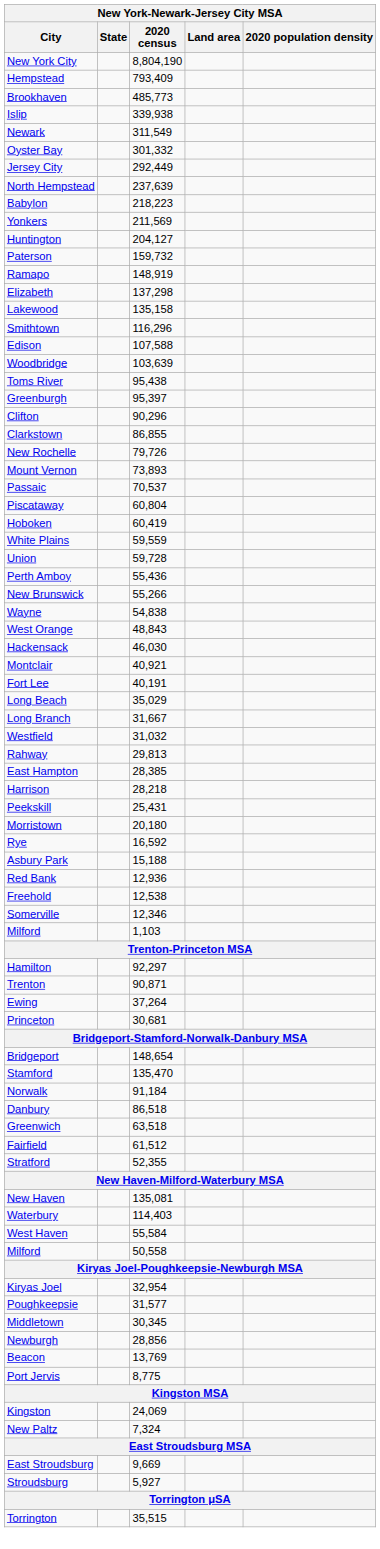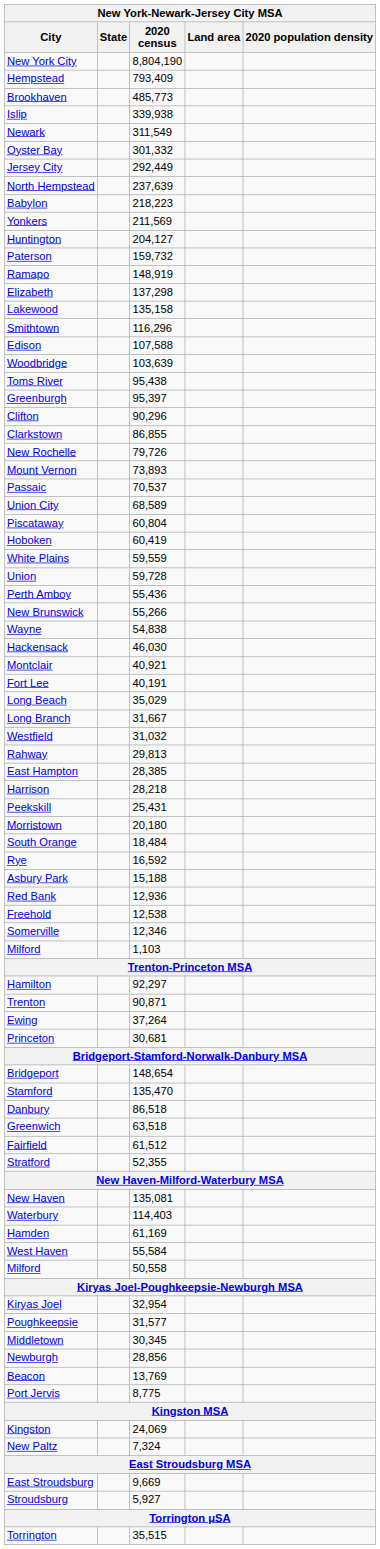 <table class="wikitable">
 <tr>
 <th colspan="5">New York-Newark-Jersey City MSA</th>
 </tr>
 <tr>
 <th>City</th>
 <th>State</th>
 <th>2020<br>census</th>
 <th>Land area</th>
 <th>2020 population density</th>
 </tr>
 <tr>
 <td><a href='#'>New York City</a></td>
 <td></td>
 <td>8,804,190</td>
 <td></td>
 <td></td>
 </tr>
 <tr>
 <td><a href='#'>Hempstead</a></td>
 <td></td>
 <td>793,409</td>
 <td></td>
 <td></td>
 </tr>
 <tr>
 <td><a href='#'>Brookhaven</a></td>
 <td></td>
 <td>485,773</td>
 <td></td>
 <td></td>
 </tr>
 <tr>
 <td><a href='#'>Islip</a></td>
 <td></td>
 <td>339,938</td>
 <td></td>
 <td></td>
 </tr>
 <tr>
 <td><a href='#'>Newark</a></td>
 <td></td>
 <td>311,549</td>
 <td></td>
 <td></td>
 </tr>
 <tr>
 <td><a href='#'>Oyster Bay</a></td>
 <td></td>
 <td>301,332</td>
 <td></td>
 <td></td>
 </tr>
 <tr>
 <td><a href='#'>Jersey City</a></td>
 <td></td>
 <td>292,449</td>
 <td></td>
 <td></td>
 </tr>
 <tr>
 <td><a href='#'>North Hempstead</a></td>
 <td></td>
 <td>237,639</td>
 <td></td>
 <td></td>
 </tr>
 <tr>
 <td><a href='#'>Babylon</a></td>
 <td></td>
 <td>218,223</td>
 <td></td>
 <td></td>
 </tr>
 <tr>
 <td><a href='#'>Yonkers</a></td>
 <td></td>
 <td>211,569</td>
 <td></td>
 <td></td>
 </tr>
 <tr>
 <td><a href='#'>Huntington</a></td>
 <td></td>
 <td>204,127</td>
 <td></td>
 <td></td>
 </tr>
 <tr>
 <td><a href='#'>Paterson</a></td>
 <td></td>
 <td>159,732</td>
 <td></td>
 <td></td>
 </tr>
 <tr>
 <td><a href='#'>Ramapo</a></td>
 <td></td>
 <td>148,919</td>
 <td></td>
 <td></td>
 </tr>
 <tr>
 <td><a href='#'>Elizabeth</a></td>
 <td></td>
 <td>137,298</td>
 <td></td>
 <td></td>
 </tr>
 <tr>
 <td><a href='#'>Lakewood</a></td>
 <td></td>
 <td>135,158</td>
 <td></td>
 <td></td>
 </tr>
 <tr>
 <td><a href='#'>Smithtown</a></td>
 <td></td>
 <td>116,296</td>
 <td></td>
 <td></td>
 </tr>
 <tr>
 <td><a href='#'>Edison</a></td>
 <td></td>
 <td>107,588</td>
 <td></td>
 <td></td>
 </tr>
 <tr>
 <td><a href='#'>Woodbridge</a></td>
 <td></td>
 <td>103,639</td>
 <td></td>
 <td></td>
 </tr>
 <tr>
 <td><a href='#'>Toms River</a></td>
 <td></td>
 <td>95,438</td>
 <td></td>
 <td></td>
 </tr>
 <tr>
 <td><a href='#'>Greenburgh</a></td>
 <td></td>
 <td>95,397</td>
 <td></td>
 <td></td>
 </tr>
 <tr>
 <td><a href='#'>Clifton</a></td>
 <td></td>
 <td>90,296</td>
 <td></td>
 <td></td>
 </tr>
 <tr>
 <td><a href='#'>Clarkstown</a></td>
 <td></td>
 <td>86,855</td>
 <td></td>
 <td></td>
 </tr>
 <tr>
 <td><a href='#'>New Rochelle</a></td>
 <td></td>
 <td>79,726</td>
 <td></td>
 <td></td>
 </tr>
 <tr>
 <td><a href='#'>Mount Vernon</a></td>
 <td></td>
 <td>73,893</td>
 <td></td>
 <td></td>
 </tr>
 <tr>
 <td><a href='#'>Passaic</a></td>
 <td></td>
 <td>70,537</td>
 <td></td>
 <td></td>
 </tr>
 <tr>
+<td><a href='#'>Union City</a></td>
+<td></td>
+<td>68,589</td>
+<td></td>
+<td></td>
+</tr>
+<tr>
 <td><a href='#'>Piscataway</a></td>
 <td></td>
 <td>60,804</td>
 <td></td>
 <td></td>
 </tr>
 <tr>
 <td><a href='#'>Hoboken</a></td>
 <td></td>
 <td>60,419</td>
 <td></td>
 <td></td>
 </tr>
 <tr>
 <td><a href='#'>White Plains</a></td>
 <td></td>
 <td>59,559</td>
 <td></td>
 <td></td>
 </tr>
 <tr>
 <td><a href='#'>Union</a></td>
 <td></td>
 <td>59,728</td>
 <td></td>
 <td></td>
 </tr>
 <tr>
 <td><a href='#'>Perth Amboy</a></td>
 <td></td>
 <td>55,436</td>
 <td></td>
 <td></td>
 </tr>
 <tr>
 <td><a href='#'>New Brunswick</a></td>
 <td></td>
 <td>55,266</td>
 <td></td>
 <td></td>
 </tr>
 <tr>
 <td><a href='#'>Wayne</a></td>
 <td></td>
 <td>54,838</td>
-<td></td>
-<td></td>
-</tr>
-<tr>
-<td><a href='#'>West Orange</a></td>
-<td></td>
-<td>48,843</td>
 <td></td>
 <td></td>
 </tr>
 <tr>
 <td><a href='#'>Hackensack</a></td>
 <td></td>
 <td>46,030</td>
 <td></td>
 <td></td>
 </tr>
 <tr>
 <td><a href='#'>Montclair</a></td>
 <td></td>
 <td>40,921</td>
 <td></td>
 <td></td>
 </tr>
 <tr>
 <td><a href='#'>Fort Lee</a></td>
 <td></td>
 <td>40,191</td>
 <td></td>
 <td></td>
 </tr>
 <tr>
 <td><a href='#'>Long Beach</a></td>
 <td></td>
 <td>35,029</td>
 <td></td>
 <td></td>
 </tr>
 <tr>
 <td><a href='#'>Long Branch</a></td>
 <td></td>
 <td>31,667</td>
 <td></td>
 <td></td>
 </tr>
 <tr>
 <td><a href='#'>Westfield</a></td>
 <td></td>
 <td>31,032</td>
 <td></td>
 <td></td>
 </tr>
 <tr>
 <td><a href='#'>Rahway</a></td>
 <td></td>
 <td>29,813</td>
 <td></td>
 <td></td>
 </tr>
 <tr>
 <td><a href='#'>East Hampton</a></td>
 <td></td>
 <td>28,385</td>
 <td></td>
 <td></td>
 </tr>
 <tr>
 <td><a href='#'>Harrison</a></td>
 <td></td>
 <td>28,218</td>
 <td></td>
 <td></td>
 </tr>
 <tr>
 <td><a href='#'>Peekskill</a></td>
 <td></td>
 <td>25,431</td>
 <td></td>
 <td></td>
 </tr>
 <tr>
 <td><a href='#'>Morristown</a></td>
 <td></td>
 <td>20,180</td>
+<td></td>
+<td></td>
+</tr>
+<tr>
+<td><a href='#'>South Orange</a></td>
+<td></td>
+<td>18,484</td>
 <td></td>
 <td></td>
 </tr>
 <tr>
 <td><a href='#'>Rye</a></td>
 <td></td>
 <td>16,592</td>
 <td></td>
 <td></td>
 </tr>
 <tr>
 <td><a href='#'>Asbury Park</a></td>
 <td></td>
 <td>15,188</td>
 <td></td>
 <td></td>
 </tr>
 <tr>
 <td><a href='#'>Red Bank</a></td>
 <td></td>
 <td>12,936</td>
 <td></td>
 <td></td>
 </tr>
 <tr>
 <td><a href='#'>Freehold</a></td>
 <td></td>
 <td>12,538</td>
 <td></td>
 <td></td>
 </tr>
 <tr>
 <td><a href='#'>Somerville</a></td>
 <td></td>
 <td>12,346</td>
 <td></td>
 <td></td>
 </tr>
 <tr>
 <td><a href='#'>Milford</a></td>
 <td></td>
 <td>1,103</td>
 <td></td>
 <td></td>
 </tr>
 <tr>
 <th colspan="5"><a href='#'>Trenton-Princeton MSA</a></th>
 </tr>
 <tr>
 <td><a href='#'>Hamilton</a></td>
 <td></td>
 <td>92,297</td>
 <td></td>
 <td></td>
 </tr>
 <tr>
 <td><a href='#'>Trenton</a></td>
 <td></td>
 <td>90,871</td>
 <td></td>
 <td></td>
 </tr>
 <tr>
 <td><a href='#'>Ewing</a></td>
 <td></td>
 <td>37,264</td>
 <td></td>
 <td></td>
 </tr>
 <tr>
 <td><a href='#'>Princeton</a></td>
 <td></td>
 <td>30,681</td>
 <td></td>
 <td></td>
 </tr>
 <tr>
 <th colspan="5"><a href='#'>Bridgeport-Stamford-Norwalk-Danbury MSA</a></th>
 </tr>
 <tr>
 <td><a href='#'>Bridgeport</a></td>
 <td></td>
 <td>148,654</td>
 <td></td>
 <td></td>
 </tr>
 <tr>
 <td><a href='#'>Stamford</a></td>
 <td></td>
 <td>135,470</td>
 <td></td>
 <td></td>
 </tr>
 <tr>
-<td><a href='#'>Norwalk</a></td>
-<td></td>
-<td>91,184</td>
-<td></td>
-<td></td>
-</tr>
-<tr>
 <td><a href='#'>Danbury</a></td>
 <td></td>
 <td>86,518</td>
 <td></td>
 <td></td>
 </tr>
 <tr>
 <td><a href='#'>Greenwich</a></td>
 <td></td>
 <td>63,518</td>
 <td></td>
 <td></td>
 </tr>
 <tr>
 <td><a href='#'>Fairfield</a></td>
 <td></td>
 <td>61,512</td>
 <td></td>
 <td></td>
 </tr>
 <tr>
 <td><a href='#'>Stratford</a></td>
 <td></td>
 <td>52,355</td>
 <td></td>
 <td></td>
 </tr>
 <tr>
 <th colspan="5"><a href='#'>New Haven-Milford-Waterbury MSA</a></th>
 </tr>
 <tr>
 <td><a href='#'>New Haven</a></td>
 <td></td>
 <td>135,081</td>
 <td></td>
 <td></td>
 </tr>
 <tr>
 <td><a href='#'>Waterbury</a></td>
 <td></td>
 <td>114,403</td>
+<td></td>
+<td></td>
+</tr>
+<tr>
+<td><a href='#'>Hamden</a></td>
+<td></td>
+<td>61,169</td>
 <td></td>
 <td></td>
 </tr>
 <tr>
 <td><a href='#'>West Haven</a></td>
 <td></td>
 <td>55,584</td>
 <td></td>
 <td></td>
 </tr>
 <tr>
 <td><a href='#'>Milford</a></td>
 <td></td>
 <td>50,558</td>
 <td></td>
 <td></td>
 </tr>
 <tr>
 <th colspan="5"><strong><a href='#'>Kiryas Joel-Poughkeepsie-Newburgh MSA</a></strong></th>
 </tr>
 <tr>
 <td><a href='#'>Kiryas Joel</a></td>
 <td></td>
 <td>32,954</td>
 <td></td>
 <td></td>
 </tr>
 <tr>
 <td><a href='#'>Poughkeepsie</a></td>
 <td></td>
 <td>31,577</td>
 <td></td>
 <td></td>
 </tr>
 <tr>
 <td><a href='#'>Middletown</a></td>
 <td></td>
 <td>30,345</td>
 <td></td>
 <td></td>
 </tr>
 <tr>
 <td><a href='#'>Newburgh</a></td>
 <td></td>
 <td>28,856</td>
 <td></td>
 <td></td>
 </tr>
 <tr>
 <td><a href='#'>Beacon</a></td>
 <td></td>
 <td>13,769</td>
 <td></td>
 <td></td>
 </tr>
 <tr>
 <td><a href='#'>Port Jervis</a></td>
 <td></td>
 <td>8,775</td>
 <td></td>
 <td></td>
 </tr>
 <tr>
 <th colspan="5"><a href='#'>Kingston MSA</a></th>
 </tr>
 <tr>
 <td><a href='#'>Kingston</a></td>
 <td></td>
 <td>24,069</td>
 <td></td>
 <td></td>
 </tr>
 <tr>
 <td><a href='#'>New Paltz</a></td>
 <td></td>
 <td>7,324</td>
 <td></td>
 <td></td>
 </tr>
 <tr>
 <th colspan="5"><a href='#'>East Stroudsburg MSA</a></th>
 </tr>
 <tr>
 <td><a href='#'>East Stroudsburg</a></td>
 <td></td>
 <td>9,669</td>
 <td></td>
 <td></td>
 </tr>
 <tr>
 <td><a href='#'>Stroudsburg</a></td>
 <td></td>
 <td>5,927</td>
 <td></td>
 <td></td>
 </tr>
 <tr>
 <th colspan="5"><a href='#'>Torrington μSA</a></th>
 </tr>
 <tr>
 <td><a href='#'>Torrington</a></td>
 <td></td>
 <td>35,515</td>
 <td></td>
 <td></td>
 </tr>
 </table>
